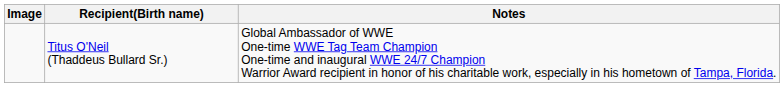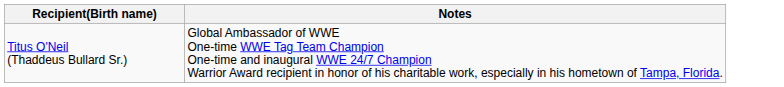 <table class="wikitable" style="font-size: 95%">
 <tr>
-<th class="unsortable">Image</th>
 <th style="width:25%;">Recipient(Birth name)</th>
 <th class="unsortable">Notes</th>
 </tr>
 <tr>
-<td></td>
 <td><a href='#'>Titus O'Neil</a><br>(Thaddeus Bullard Sr.)</td>
 <td>Global Ambassador of WWE<br>One-time <a href='#'>WWE Tag Team Champion</a><br>One-time and inaugural <a href='#'>WWE 24/7 Champion</a><br>Warrior Award recipient in honor of his charitable work, especially in his hometown of <a href='#'>Tampa, Florida</a>.</td>
 </tr>
 </table>
